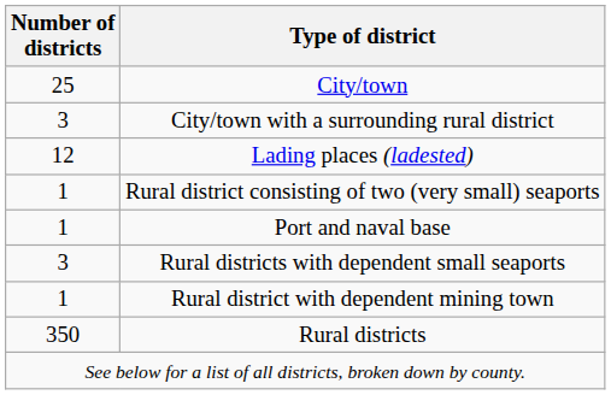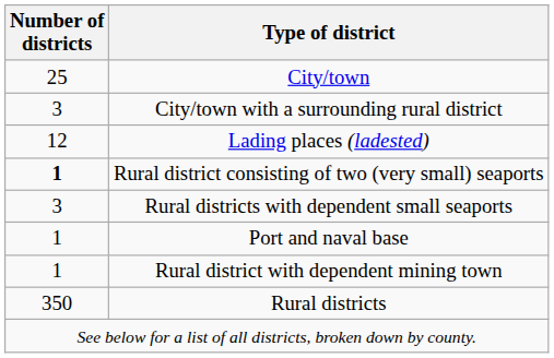 <table class="wikitable" style="text-align:center;">
 <tr>
 <th>Number of<br>districts</th>
 <th>Type of district</th>
 </tr>
 <tr>
 <td>25</td>
 <td><a href='#'>City/town</a></td>
 </tr>
 <tr>
 <td>3</td>
 <td>City/town with a surrounding rural district</td>
 </tr>
 <tr>
 <td>12</td>
 <td><a href='#'>Lading</a> places <em>(<a href='#'>ladested</a>)</em></td>
 </tr>
 <tr>
-<td>1</td>
+<td><strong>1</strong></td>
 <td>Rural district consisting of two (very small) seaports</td>
+</tr>
+<tr>
+<td>3</td>
+<td>Rural districts with dependent small seaports</td>
 </tr>
 <tr>
 <td>1</td>
 <td>Port and naval base</td>
-</tr>
-<tr>
-<td>3</td>
-<td>Rural districts with dependent small seaports</td>
 </tr>
 <tr>
 <td>1</td>
 <td>Rural district with dependent mining town</td>
 </tr>
 <tr>
 <td>350</td>
 <td>Rural districts</td>
 </tr>
 <tr>
 <td colspan="2"><small><em>See below for a list of all districts, broken down by county.</em></small></td>
 </tr>
 </table>
